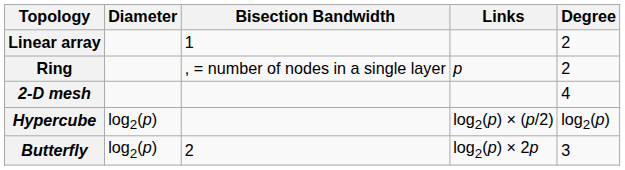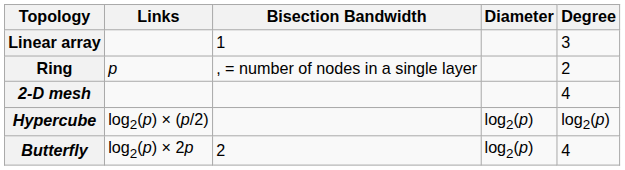 <table class="wikitable">
 <tr>
 <th>Topology</th>
+<th>Links</th>
+<th>Bisection Bandwidth</th>
 <th>Diameter</th>
-<th>Bisection Bandwidth</th>
-<th>Links</th>
 <th>Degree</th>
 </tr>
 <tr>
 <th>Linear array</th>
 <td></td>
 <td>1</td>
 <td></td>
-<td>2</td>
+<td>3</td>
 </tr>
 <tr>
 <th>Ring</th>
+<td><em>p</em></td>
+<td> ,  = number of nodes in a single layer</td>
 <td></td>
-<td> ,  = number of nodes in a single layer</td>
-<td><em>p</em></td>
 <td>2</td>
 </tr>
 <tr>
 <th><em>2-D mesh</em></th>
 <td></td>
 <td></td>
 <td></td>
 <td>4</td>
 </tr>
 <tr>
 <th><em>Hypercube</em></th>
+<td>log<sub>2</sub>(<em>p</em>) × (<em>p</em>/2)</td>
+<td></td>
 <td>log<sub>2</sub>(<em>p</em>)</td>
-<td></td>
-<td>log<sub>2</sub>(<em>p</em>) × (<em>p</em>/2)</td>
 <td>log<sub>2</sub>(<em>p</em>)</td>
 </tr>
 <tr>
 <th><em>Butterfly</em></th>
+<td>log<sub>2</sub>(<em>p</em>) × 2<em>p</em></td>
+<td>2</td>
 <td>log<sub>2</sub>(<em>p</em>)</td>
-<td>2</td>
-<td>log<sub>2</sub>(<em>p</em>) × 2<em>p</em></td>
-<td>3</td>
+<td>4</td>
 </tr>
 </table>
